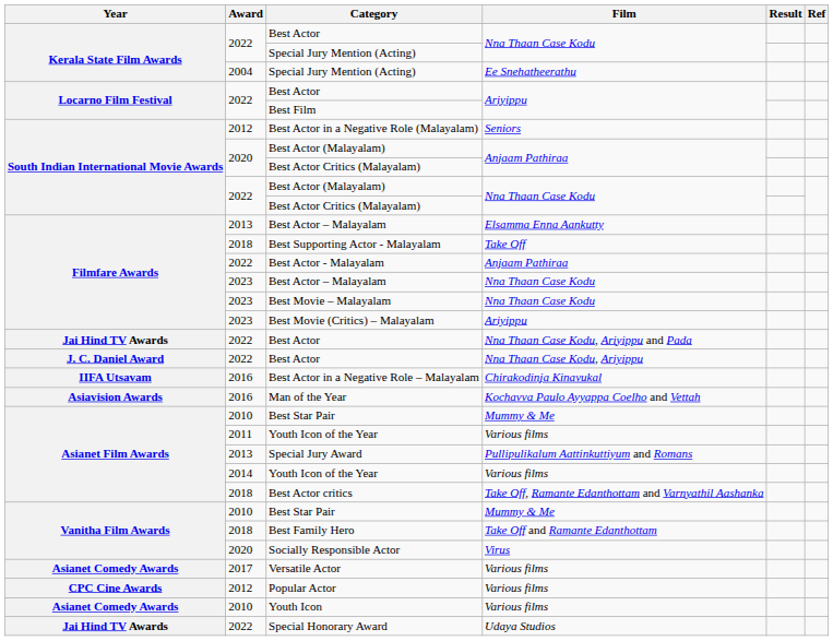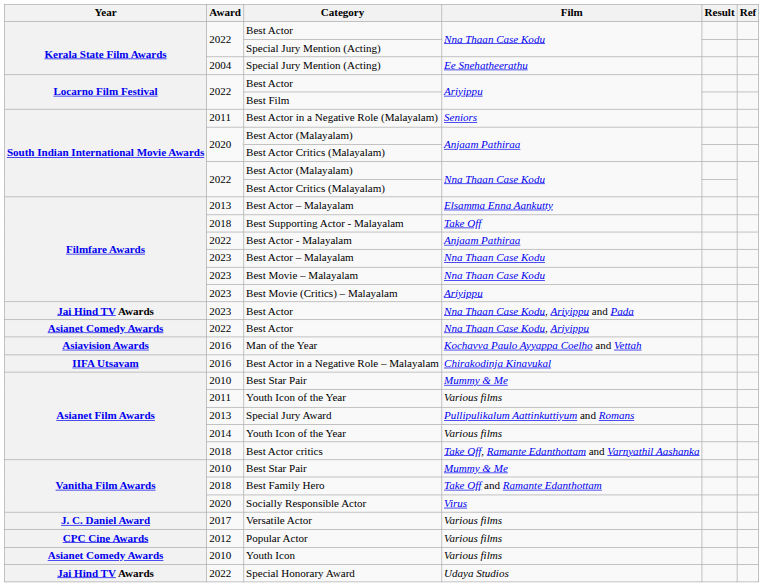 <table class="wikitable sortable">
 <tr>
 <th>Year</th>
 <th>Award</th>
 <th>Category</th>
 <th>Film</th>
 <th>Result</th>
 <th>Ref</th>
 </tr>
 <tr>
 <th scope="row" rowspan="3"><br><a href='#'>Kerala State Film Awards</a></th>
 <td rowspan="2">2022</td>
 <td>Best Actor</td>
 <td rowspan="2"><em><a href='#'>Nna Thaan Case Kodu</a></em></td>
 <td></td>
 </tr>
 <tr>
 <td>Special Jury Mention (Acting)</td>
 <td></td>
 <td></td>
 </tr>
 <tr>
 <td>2004</td>
 <td>Special Jury Mention (Acting)</td>
 <td><em><a href='#'>Ee Snehatheerathu</a></em></td>
 <td></td>
 </tr>
 <tr>
 <th scope="row" rowspan="2"><a href='#'>Locarno Film Festival</a></th>
 <td rowspan="2">2022</td>
 <td>Best Actor</td>
 <td rowspan="2"><em><a href='#'>Ariyippu</a></em></td>
 <td></td>
 <td></td>
 </tr>
 <tr>
 <td>Best Film</td>
 <td></td>
 <td></td>
 </tr>
 <tr>
 <th scope="row" rowspan="5"><a href='#'>South Indian International Movie Awards</a></th>
-<td>2012</td>
+<td>2011</td>
 <td>Best Actor in a Negative Role (Malayalam)</td>
 <td><em><a href='#'>Seniors</a></em></td>
 <td></td>
 <td></td>
 </tr>
 <tr>
 <td rowspan="2">2020</td>
 <td>Best Actor (Malayalam)</td>
 <td rowspan="2"><em><a href='#'>Anjaam Pathiraa</a></em></td>
 <td></td>
 <td></td>
 </tr>
 <tr>
 <td>Best Actor Critics (Malayalam)</td>
 <td></td>
 <td></td>
 </tr>
 <tr>
 <td rowspan="2">2022</td>
 <td>Best Actor (Malayalam)</td>
 <td rowspan="2"><em><a href='#'>Nna Thaan Case Kodu</a></em></td>
 <td></td>
 </tr>
 <tr>
 <td>Best Actor Critics (Malayalam)</td>
 <td></td>
 </tr>
 <tr>
 <th scope="row" rowspan="6"><a href='#'>Filmfare Awards</a></th>
 <td>2013</td>
 <td>Best Actor – Malayalam</td>
 <td><em><a href='#'>Elsamma Enna Aankutty</a></em></td>
 <td></td>
 <td></td>
 </tr>
 <tr>
 <td>2018</td>
 <td>Best Supporting Actor - Malayalam</td>
 <td><em><a href='#'>Take Off</a></em></td>
 <td></td>
 <td></td>
 </tr>
 <tr>
 <td>2022</td>
 <td>Best Actor - Malayalam</td>
 <td><em><a href='#'>Anjaam Pathiraa</a></em></td>
 <td></td>
 <td></td>
 </tr>
 <tr>
 <td>2023</td>
 <td>Best Actor – Malayalam</td>
 <td><em><a href='#'>Nna Thaan Case Kodu</a></em></td>
 <td></td>
 <td></td>
 </tr>
 <tr>
 <td>2023</td>
 <td>Best Movie – Malayalam</td>
 <td><em><a href='#'>Nna Thaan Case Kodu</a></em></td>
 <td></td>
 <td></td>
 </tr>
 <tr>
 <td>2023</td>
 <td>Best Movie (Critics) – Malayalam</td>
 <td><em><a href='#'>Ariyippu</a></em></td>
 <td></td>
 <td></td>
 </tr>
 <tr>
 <th scope="row"><a href='#'>Jai Hind TV</a> Awards</th>
-<td>2022</td>
+<td>2023</td>
 <td>Best Actor</td>
 <td><em><a href='#'>Nna Thaan Case Kodu</a></em>, <em><a href='#'>Ariyippu</a></em> and <em><a href='#'>Pada</a></em></td>
 <td></td>
 <td></td>
 </tr>
 <tr>
-<th scope="row"><a href='#'>J. C. Daniel Award</a></th>
+<th scope="row"><a href='#'>Asianet Comedy Awards</a></th>
 <td>2022</td>
 <td>Best Actor</td>
 <td><em><a href='#'>Nna Thaan Case Kodu</a></em>, <em><a href='#'>Ariyippu</a></em></td>
+<td></td>
+<td></td>
+</tr>
+<tr>
+<th scope="row"><a href='#'>Asiavision Awards</a></th>
+<td>2016</td>
+<td>Man of the Year</td>
+<td><em><a href='#'>Kochavva Paulo Ayyappa Coelho</a></em> and <em><a href='#'>Vettah</a></em></td>
 <td></td>
 <td></td>
 </tr>
 <tr>
 <th scope="row"><a href='#'>IIFA Utsavam</a></th>
 <td>2016</td>
 <td>Best Actor in a Negative Role – Malayalam</td>
 <td><em><a href='#'>Chirakodinja Kinavukal</a></em></td>
-<td></td>
-<td></td>
-</tr>
-<tr>
-<th scope="row"><a href='#'>Asiavision Awards</a></th>
-<td>2016</td>
-<td>Man of the Year</td>
-<td><em><a href='#'>Kochavva Paulo Ayyappa Coelho</a></em> and <em><a href='#'>Vettah</a></em></td>
 <td></td>
 <td></td>
 </tr>
 <tr>
 <th scope="row" rowspan="5"><a href='#'>Asianet Film Awards</a></th>
 <td>2010</td>
 <td>Best Star Pair</td>
 <td><em><a href='#'>Mummy & Me</a></em></td>
 <td></td>
 <td></td>
 </tr>
 <tr>
 <td>2011</td>
 <td>Youth Icon of the Year</td>
 <td><em>Various films</em></td>
 <td></td>
 <td></td>
 </tr>
 <tr>
 <td>2013</td>
 <td>Special Jury Award</td>
 <td><em><a href='#'>Pullipulikalum Aattinkuttiyum</a></em> and <em><a href='#'>Romans</a></em></td>
 <td></td>
 <td></td>
 </tr>
 <tr>
 <td>2014</td>
 <td>Youth Icon of the Year</td>
 <td><em>Various films</em></td>
 <td></td>
 <td></td>
 </tr>
 <tr>
 <td>2018</td>
 <td>Best Actor critics</td>
 <td><em><a href='#'>Take Off</a></em>, <em><a href='#'>Ramante Edanthottam</a></em> and <em><a href='#'>Varnyathil Aashanka</a></em></td>
 <td></td>
 <td></td>
 </tr>
 <tr>
 <th scope="row" rowspan="3"><a href='#'>Vanitha Film Awards</a></th>
 <td>2010</td>
 <td>Best Star Pair</td>
 <td><em><a href='#'>Mummy & Me</a></em></td>
 <td></td>
 <td></td>
 </tr>
 <tr>
 <td>2018</td>
 <td>Best Family Hero</td>
 <td><em><a href='#'>Take Off</a></em> and <em><a href='#'>Ramante Edanthottam</a></em></td>
 <td></td>
 <td></td>
 </tr>
 <tr>
 <td>2020</td>
 <td>Socially Responsible Actor</td>
 <td><em><a href='#'>Virus</a></em></td>
 <td></td>
 <td></td>
 </tr>
 <tr>
-<th scope="row"><a href='#'>Asianet Comedy Awards</a></th>
+<th scope="row"><a href='#'>J. C. Daniel Award</a></th>
 <td>2017</td>
 <td>Versatile Actor</td>
 <td><em>Various films</em></td>
 <td></td>
 <td></td>
 </tr>
 <tr>
 <th scope="row"><a href='#'>CPC Cine Awards</a></th>
 <td>2012</td>
 <td>Popular Actor</td>
 <td><em>Various films</em></td>
 <td></td>
 <td></td>
 </tr>
 <tr>
 <th scope="row"><a href='#'>Asianet Comedy Awards</a></th>
 <td>2010</td>
 <td>Youth Icon</td>
 <td><em>Various films</em></td>
 <td></td>
 <td></td>
 </tr>
 <tr>
 <th scope="row"><a href='#'>Jai Hind TV</a> Awards</th>
 <td>2022</td>
 <td>Special Honorary Award</td>
 <td><em>Udaya Studios</em></td>
 <td></td>
 <td></td>
 </tr>
 </table>
